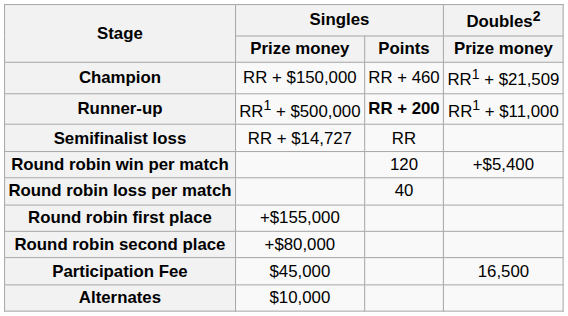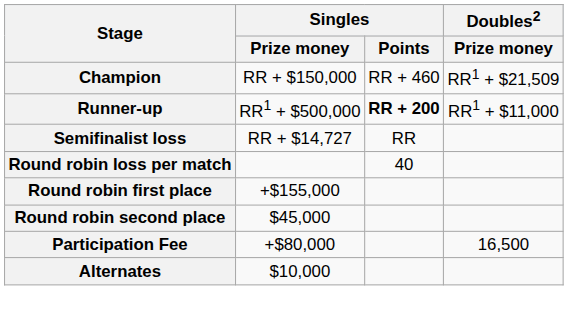 <table class=wikitable style=text-align:center>
 <tr style="background:#d1e4fd;">
 <th rowspan=2>Stage</th>
 <th colspan=2>Singles</th>
 <th>Doubles<sup>2</sup></th>
 </tr>
 <tr>
 <th>Prize money</th>
 <th>Points</th>
 <th>Prize money</th>
 </tr>
 <tr>
 <th>Champion</th>
 <td>RR + $150,000</td>
 <td>RR + 460</td>
 <td>RR<sup>1</sup> + $21,509</td>
 </tr>
 <tr>
 <th>Runner-up</th>
 <td>RR<sup>1</sup> + $500,000</td>
 <td><strong>RR + 200</strong></td>
 <td>RR<sup>1</sup> + $11,000</td>
 </tr>
 <tr>
 <th>Semifinalist loss</th>
 <td>RR + $14,727</td>
 <td>RR</td>
 <td></td>
 </tr>
 <tr>
-<th>Round robin win per match</th>
-<td></td>
-<td>120</td>
-<td>+$5,400</td>
-</tr>
-<tr>
 <th>Round robin loss per match</th>
 <td></td>
 <td>40</td>
 <td></td>
 </tr>
 <tr>
 <th>Round robin first place</th>
 <td>+$155,000</td>
 <td></td>
 <td></td>
 </tr>
 <tr>
 <th>Round robin second place</th>
-<td>+$80,000</td>
+<td>$45,000</td>
 <td></td>
 <td></td>
 </tr>
 <tr>
 <th>Participation Fee</th>
-<td>$45,000</td>
+<td>+$80,000</td>
 <td></td>
 <td>16,500</td>
 </tr>
 <tr>
 <th>Alternates</th>
 <td>$10,000</td>
 <td></td>
 <td></td>
 </tr>
 </table>
